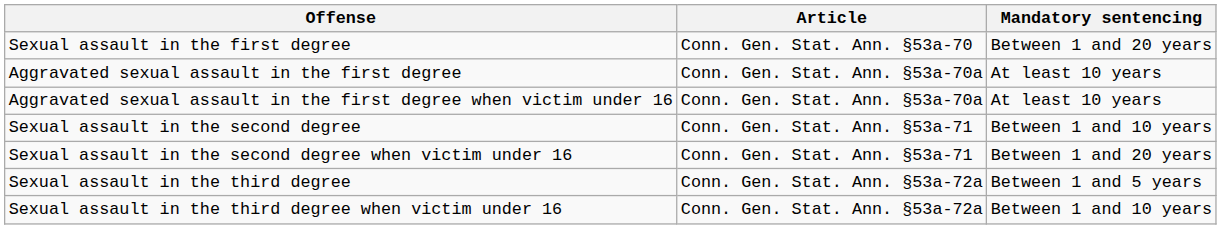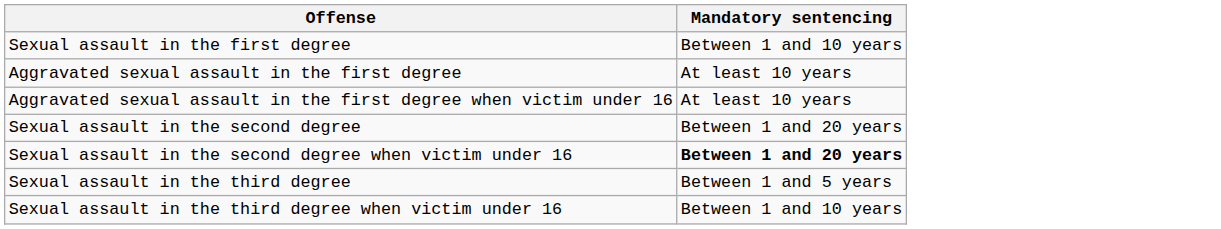 <table class="wikitable">
 <tr>
 <th>Offense</th>
-<th>Article</th>
 <th>Mandatory sentencing</th>
 </tr>
 <tr>
 <td>Sexual assault in the first degree</td>
-<td>Conn. Gen. Stat. Ann. §53a-70</td>
-<td>Between 1 and 20 years</td>
+<td>Between 1 and 10 years</td>
 </tr>
 <tr>
 <td>Aggravated sexual assault in the first degree</td>
-<td>Conn. Gen. Stat. Ann. §53a-70a</td>
 <td>At least 10 years</td>
 </tr>
 <tr>
 <td>Aggravated sexual assault in the first degree when victim under 16</td>
-<td>Conn. Gen. Stat. Ann. §53a-70a</td>
 <td>At least 10 years</td>
 </tr>
 <tr>
 <td>Sexual assault in the second degree</td>
-<td>Conn. Gen. Stat. Ann. §53a-71</td>
-<td>Between 1 and 10 years</td>
+<td>Between 1 and 20 years</td>
 </tr>
 <tr>
 <td>Sexual assault in the second degree when victim under 16</td>
-<td>Conn. Gen. Stat. Ann. §53a-71</td>
-<td>Between 1 and 20 years</td>
+<td><strong>Between 1 and 20 years</strong></td>
 </tr>
 <tr>
 <td>Sexual assault in the third degree</td>
-<td>Conn. Gen. Stat. Ann. §53a-72a</td>
 <td>Between 1 and 5 years</td>
 </tr>
 <tr>
 <td>Sexual assault in the third degree when victim under 16</td>
-<td>Conn. Gen. Stat. Ann. §53a-72a</td>
 <td>Between 1 and 10 years</td>
 </tr>
 </table>
